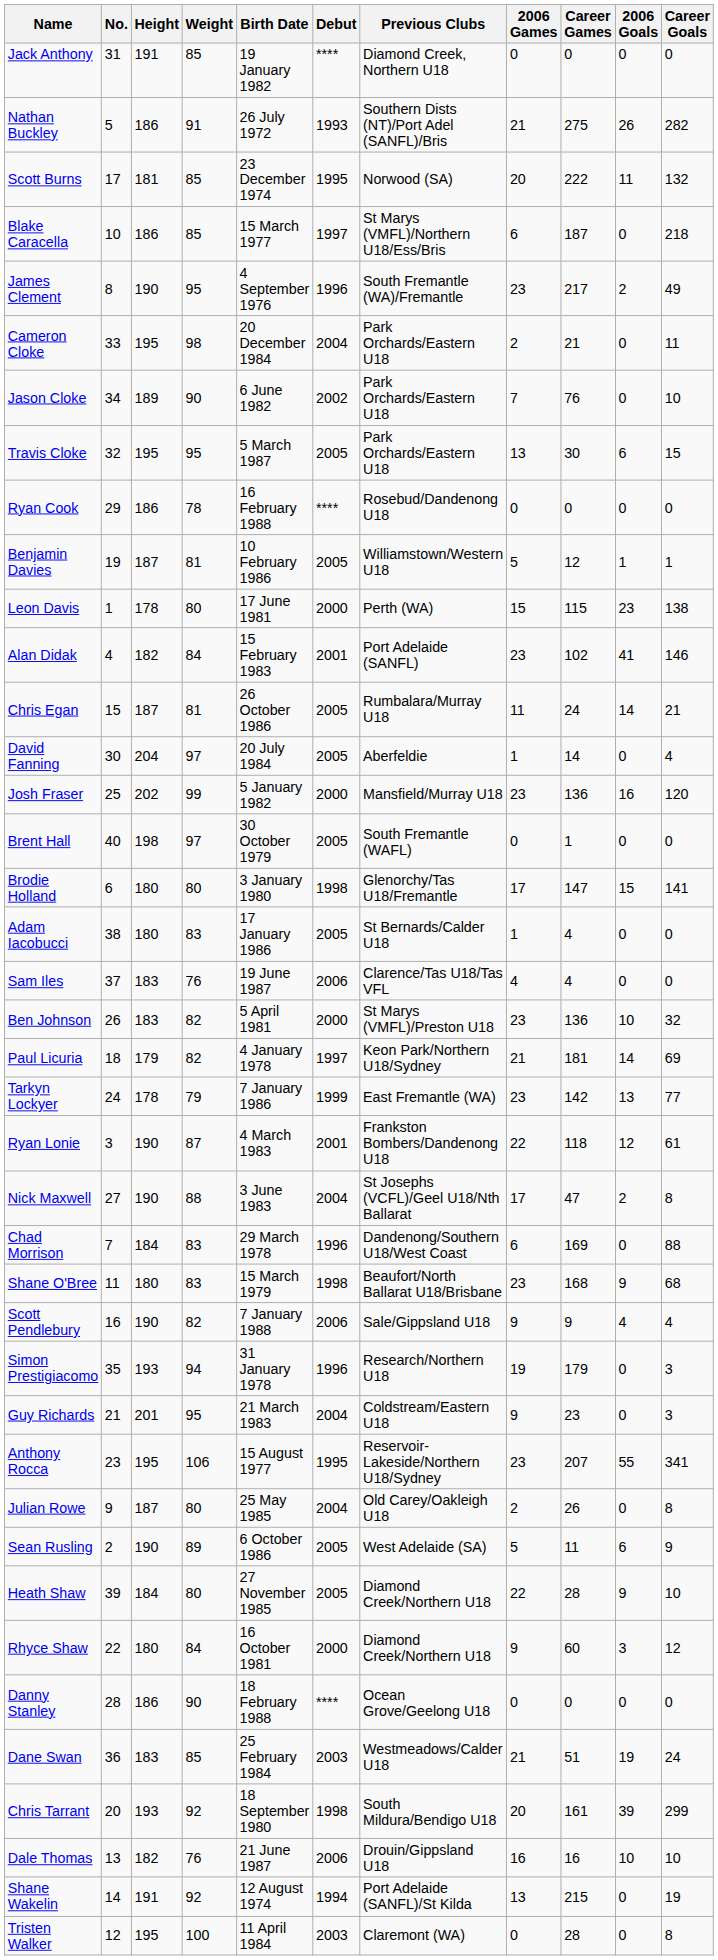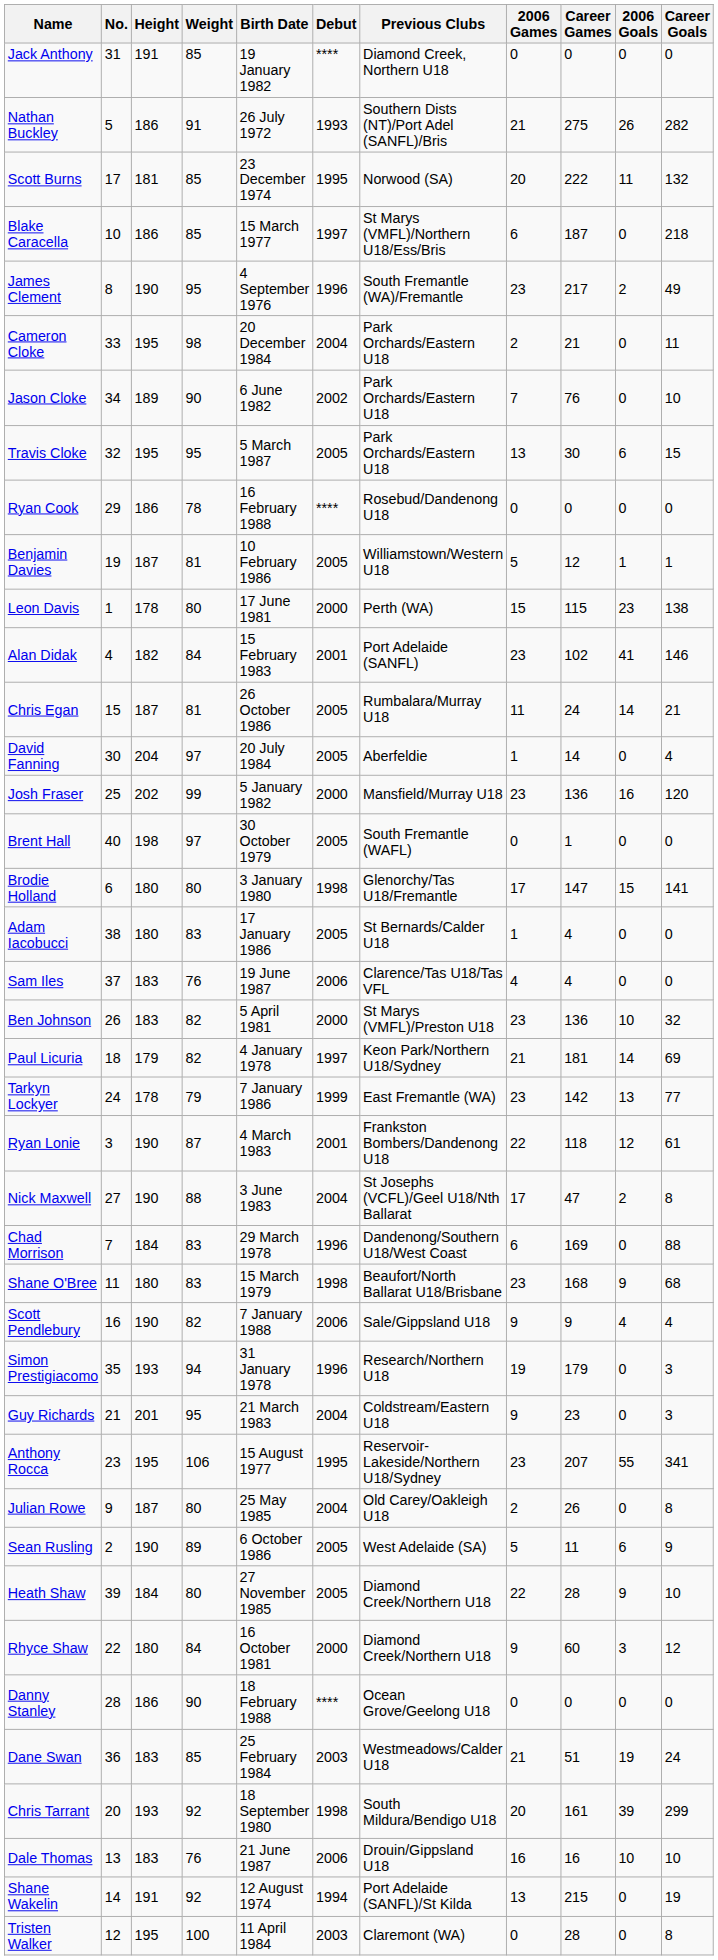 <table class="wikitable" style="font-size: 95%; margin: 0 auto;">
 <tr>
 <th>Name</th>
 <th>No.</th>
 <th>Height</th>
 <th>Weight</th>
 <th>Birth Date</th>
 <th>Debut</th>
 <th style="width:150px;">Previous Clubs</th>
 <th width="5">2006 Games</th>
 <th width="5">Career Games</th>
 <th width="5">2006 Goals</th>
 <th width="5">Career Goals</th>
 </tr>
 <tr valign="top">
 <td><a href='#'>Jack Anthony</a></td>
 <td>31</td>
 <td>191</td>
 <td>85</td>
 <td>19 January 1982</td>
 <td>****</td>
 <td>Diamond Creek, Northern U18</td>
 <td>0</td>
 <td>0</td>
 <td>0</td>
 <td>0</td>
 </tr>
 <tr>
 <td><a href='#'>Nathan Buckley</a></td>
 <td>5</td>
 <td>186</td>
 <td>91</td>
 <td>26 July 1972</td>
 <td>1993</td>
 <td>Southern Dists (NT)/Port Adel (SANFL)/Bris</td>
 <td>21</td>
 <td>275</td>
 <td>26</td>
 <td>282</td>
 </tr>
 <tr>
 <td><a href='#'>Scott Burns</a></td>
 <td>17</td>
 <td>181</td>
 <td>85</td>
 <td>23 December 1974</td>
 <td>1995</td>
 <td>Norwood (SA)</td>
 <td>20</td>
 <td>222</td>
 <td>11</td>
 <td>132</td>
 </tr>
 <tr>
 <td><a href='#'>Blake Caracella</a></td>
 <td>10</td>
 <td>186</td>
 <td>85</td>
 <td>15 March 1977</td>
 <td>1997</td>
 <td>St Marys (VMFL)/Northern U18/Ess/Bris</td>
 <td>6</td>
 <td>187</td>
 <td>0</td>
 <td>218</td>
 </tr>
 <tr>
 <td><a href='#'>James Clement</a></td>
 <td>8</td>
 <td>190</td>
 <td>95</td>
 <td>4 September 1976</td>
 <td>1996</td>
 <td>South Fremantle (WA)/Fremantle</td>
 <td>23</td>
 <td>217</td>
 <td>2</td>
 <td>49</td>
 </tr>
 <tr>
 <td><a href='#'>Cameron Cloke</a></td>
 <td>33</td>
 <td>195</td>
 <td>98</td>
 <td>20 December 1984</td>
 <td>2004</td>
 <td>Park Orchards/Eastern U18</td>
 <td>2</td>
 <td>21</td>
 <td>0</td>
 <td>11</td>
 </tr>
 <tr>
 <td><a href='#'>Jason Cloke</a></td>
 <td>34</td>
 <td>189</td>
 <td>90</td>
 <td>6 June 1982</td>
 <td>2002</td>
 <td>Park Orchards/Eastern U18</td>
 <td>7</td>
 <td>76</td>
 <td>0</td>
 <td>10</td>
 </tr>
 <tr>
 <td><a href='#'>Travis Cloke</a></td>
 <td>32</td>
 <td>195</td>
 <td>95</td>
 <td>5 March 1987</td>
 <td>2005</td>
 <td>Park Orchards/Eastern U18</td>
 <td>13</td>
 <td>30</td>
 <td>6</td>
 <td>15</td>
 </tr>
 <tr>
 <td><a href='#'>Ryan Cook</a></td>
 <td>29</td>
 <td>186</td>
 <td>78</td>
 <td>16 February 1988</td>
 <td>****</td>
 <td>Rosebud/Dandenong U18</td>
 <td>0</td>
 <td>0</td>
 <td>0</td>
 <td>0</td>
 </tr>
 <tr>
 <td><a href='#'>Benjamin Davies</a></td>
 <td>19</td>
 <td>187</td>
 <td>81</td>
 <td>10 February 1986</td>
 <td>2005</td>
 <td>Williamstown/Western U18</td>
 <td>5</td>
 <td>12</td>
 <td>1</td>
 <td>1</td>
 </tr>
 <tr>
 <td><a href='#'>Leon Davis</a></td>
 <td>1</td>
 <td>178</td>
 <td>80</td>
 <td>17 June 1981</td>
 <td>2000</td>
 <td>Perth (WA)</td>
 <td>15</td>
 <td>115</td>
 <td>23</td>
 <td>138</td>
 </tr>
 <tr>
 <td><a href='#'>Alan Didak</a></td>
 <td>4</td>
 <td>182</td>
 <td>84</td>
 <td>15 February 1983</td>
 <td>2001</td>
 <td>Port Adelaide (SANFL)</td>
 <td>23</td>
 <td>102</td>
 <td>41</td>
 <td>146</td>
 </tr>
 <tr>
 <td><a href='#'>Chris Egan</a></td>
 <td>15</td>
 <td>187</td>
 <td>81</td>
 <td>26 October 1986</td>
 <td>2005</td>
 <td>Rumbalara/Murray U18</td>
 <td>11</td>
 <td>24</td>
 <td>14</td>
 <td>21</td>
 </tr>
 <tr>
 <td><a href='#'>David Fanning</a></td>
 <td>30</td>
 <td>204</td>
 <td>97</td>
 <td>20 July 1984</td>
 <td>2005</td>
 <td>Aberfeldie</td>
 <td>1</td>
 <td>14</td>
 <td>0</td>
 <td>4</td>
 </tr>
 <tr>
 <td><a href='#'>Josh Fraser</a></td>
 <td>25</td>
 <td>202</td>
 <td>99</td>
 <td>5 January 1982</td>
 <td>2000</td>
 <td>Mansfield/Murray U18</td>
 <td>23</td>
 <td>136</td>
 <td>16</td>
 <td>120</td>
 </tr>
 <tr>
 <td><a href='#'>Brent Hall</a></td>
 <td>40</td>
 <td>198</td>
 <td>97</td>
 <td>30 October 1979</td>
 <td>2005</td>
 <td>South Fremantle (WAFL)</td>
 <td>0</td>
 <td>1</td>
 <td>0</td>
 <td>0</td>
 </tr>
 <tr>
 <td><a href='#'>Brodie Holland</a></td>
 <td>6</td>
 <td>180</td>
 <td>80</td>
 <td>3 January 1980</td>
 <td>1998</td>
 <td>Glenorchy/Tas U18/Fremantle</td>
 <td>17</td>
 <td>147</td>
 <td>15</td>
 <td>141</td>
 </tr>
 <tr>
 <td><a href='#'>Adam Iacobucci</a></td>
 <td>38</td>
 <td>180</td>
 <td>83</td>
 <td>17 January 1986</td>
 <td>2005</td>
 <td>St Bernards/Calder U18</td>
 <td>1</td>
 <td>4</td>
 <td>0</td>
 <td>0</td>
 </tr>
 <tr>
 <td><a href='#'>Sam Iles</a></td>
 <td>37</td>
 <td>183</td>
 <td>76</td>
 <td>19 June 1987</td>
 <td>2006</td>
 <td>Clarence/Tas U18/Tas VFL</td>
 <td>4</td>
 <td>4</td>
 <td>0</td>
 <td>0</td>
 </tr>
 <tr>
 <td><a href='#'>Ben Johnson</a></td>
 <td>26</td>
 <td>183</td>
 <td>82</td>
 <td>5 April 1981</td>
 <td>2000</td>
 <td>St Marys (VMFL)/Preston U18</td>
 <td>23</td>
 <td>136</td>
 <td>10</td>
 <td>32</td>
 </tr>
 <tr>
 <td><a href='#'>Paul Licuria</a></td>
 <td>18</td>
 <td>179</td>
 <td>82</td>
 <td>4 January 1978</td>
 <td>1997</td>
 <td>Keon Park/Northern U18/Sydney</td>
 <td>21</td>
 <td>181</td>
 <td>14</td>
 <td>69</td>
 </tr>
 <tr>
 <td><a href='#'>Tarkyn Lockyer</a></td>
 <td>24</td>
 <td>178</td>
 <td>79</td>
 <td>7 January 1986</td>
 <td>1999</td>
 <td>East Fremantle (WA)</td>
 <td>23</td>
 <td>142</td>
 <td>13</td>
 <td>77</td>
 </tr>
 <tr>
 <td><a href='#'>Ryan Lonie</a></td>
 <td>3</td>
 <td>190</td>
 <td>87</td>
 <td>4 March 1983</td>
 <td>2001</td>
 <td>Frankston Bombers/Dandenong U18</td>
 <td>22</td>
 <td>118</td>
 <td>12</td>
 <td>61</td>
 </tr>
 <tr>
 <td><a href='#'>Nick Maxwell</a></td>
 <td>27</td>
 <td>190</td>
 <td>88</td>
 <td>3 June 1983</td>
 <td>2004</td>
 <td>St Josephs (VCFL)/Geel U18/Nth Ballarat</td>
 <td>17</td>
 <td>47</td>
 <td>2</td>
 <td>8</td>
 </tr>
 <tr>
 <td><a href='#'>Chad Morrison</a></td>
 <td>7</td>
 <td>184</td>
 <td>83</td>
 <td>29 March 1978</td>
 <td>1996</td>
 <td>Dandenong/Southern U18/West Coast</td>
 <td>6</td>
 <td>169</td>
 <td>0</td>
 <td>88</td>
 </tr>
 <tr>
 <td><a href='#'>Shane O'Bree</a></td>
 <td>11</td>
 <td>180</td>
 <td>83</td>
 <td>15 March 1979</td>
 <td>1998</td>
 <td>Beaufort/North Ballarat U18/Brisbane</td>
 <td>23</td>
 <td>168</td>
 <td>9</td>
 <td>68</td>
 </tr>
 <tr>
 <td><a href='#'>Scott Pendlebury</a></td>
 <td>16</td>
 <td>190</td>
 <td>82</td>
 <td>7 January 1988</td>
 <td>2006</td>
 <td>Sale/Gippsland U18</td>
 <td>9</td>
 <td>9</td>
 <td>4</td>
 <td>4</td>
 </tr>
 <tr>
 <td><a href='#'>Simon Prestigiacomo</a></td>
 <td>35</td>
 <td>193</td>
 <td>94</td>
 <td>31 January 1978</td>
 <td>1996</td>
 <td>Research/Northern U18</td>
 <td>19</td>
 <td>179</td>
 <td>0</td>
 <td>3</td>
 </tr>
 <tr>
 <td><a href='#'>Guy Richards</a></td>
 <td>21</td>
 <td>201</td>
 <td>95</td>
 <td>21 March 1983</td>
 <td>2004</td>
 <td>Coldstream/Eastern U18</td>
 <td>9</td>
 <td>23</td>
 <td>0</td>
 <td>3</td>
 </tr>
 <tr>
 <td><a href='#'>Anthony Rocca</a></td>
 <td>23</td>
 <td>195</td>
 <td>106</td>
 <td>15 August 1977</td>
 <td>1995</td>
 <td>Reservoir-Lakeside/Northern U18/Sydney</td>
 <td>23</td>
 <td>207</td>
 <td>55</td>
 <td>341</td>
 </tr>
 <tr>
 <td><a href='#'>Julian Rowe</a></td>
 <td>9</td>
 <td>187</td>
 <td>80</td>
 <td>25 May 1985</td>
 <td>2004</td>
 <td>Old Carey/Oakleigh U18</td>
 <td>2</td>
 <td>26</td>
 <td>0</td>
 <td>8</td>
 </tr>
 <tr>
 <td><a href='#'>Sean Rusling</a></td>
 <td>2</td>
 <td>190</td>
 <td>89</td>
 <td>6 October 1986</td>
 <td>2005</td>
 <td>West Adelaide (SA)</td>
 <td>5</td>
 <td>11</td>
 <td>6</td>
 <td>9</td>
 </tr>
 <tr>
 <td><a href='#'>Heath Shaw</a></td>
 <td>39</td>
 <td>184</td>
 <td>80</td>
 <td>27 November 1985</td>
 <td>2005</td>
 <td>Diamond Creek/Northern U18</td>
 <td>22</td>
 <td>28</td>
 <td>9</td>
 <td>10</td>
 </tr>
 <tr>
 <td><a href='#'>Rhyce Shaw</a></td>
 <td>22</td>
 <td>180</td>
 <td>84</td>
 <td>16 October 1981</td>
 <td>2000</td>
 <td>Diamond Creek/Northern U18</td>
 <td>9</td>
 <td>60</td>
 <td>3</td>
 <td>12</td>
 </tr>
 <tr>
 <td><a href='#'>Danny Stanley</a></td>
 <td>28</td>
 <td>186</td>
 <td>90</td>
 <td>18 February 1988</td>
 <td>****</td>
 <td>Ocean Grove/Geelong U18</td>
 <td>0</td>
 <td>0</td>
 <td>0</td>
 <td>0</td>
 </tr>
 <tr>
 <td><a href='#'>Dane Swan</a></td>
 <td>36</td>
 <td>183</td>
 <td>85</td>
 <td>25 February 1984</td>
 <td>2003</td>
 <td>Westmeadows/Calder U18</td>
 <td>21</td>
 <td>51</td>
 <td>19</td>
 <td>24</td>
 </tr>
 <tr>
 <td><a href='#'>Chris Tarrant</a></td>
 <td>20</td>
 <td>193</td>
 <td>92</td>
 <td>18 September 1980</td>
 <td>1998</td>
 <td>South Mildura/Bendigo U18</td>
 <td>20</td>
 <td>161</td>
 <td>39</td>
 <td>299</td>
 </tr>
 <tr>
 <td><a href='#'>Dale Thomas</a></td>
 <td>13</td>
-<td>182</td>
+<td>183</td>
 <td>76</td>
 <td>21 June 1987</td>
 <td>2006</td>
 <td>Drouin/Gippsland U18</td>
 <td>16</td>
 <td>16</td>
 <td>10</td>
 <td>10</td>
 </tr>
 <tr>
 <td><a href='#'>Shane Wakelin</a></td>
 <td>14</td>
 <td>191</td>
 <td>92</td>
 <td>12 August 1974</td>
 <td>1994</td>
 <td>Port Adelaide (SANFL)/St Kilda</td>
 <td>13</td>
 <td>215</td>
 <td>0</td>
 <td>19</td>
 </tr>
 <tr>
 <td><a href='#'>Tristen Walker</a></td>
 <td>12</td>
 <td>195</td>
 <td>100</td>
 <td>11 April 1984</td>
 <td>2003</td>
 <td>Claremont (WA)</td>
 <td>0</td>
 <td>28</td>
 <td>0</td>
 <td>8</td>
 </tr>
 </table>
